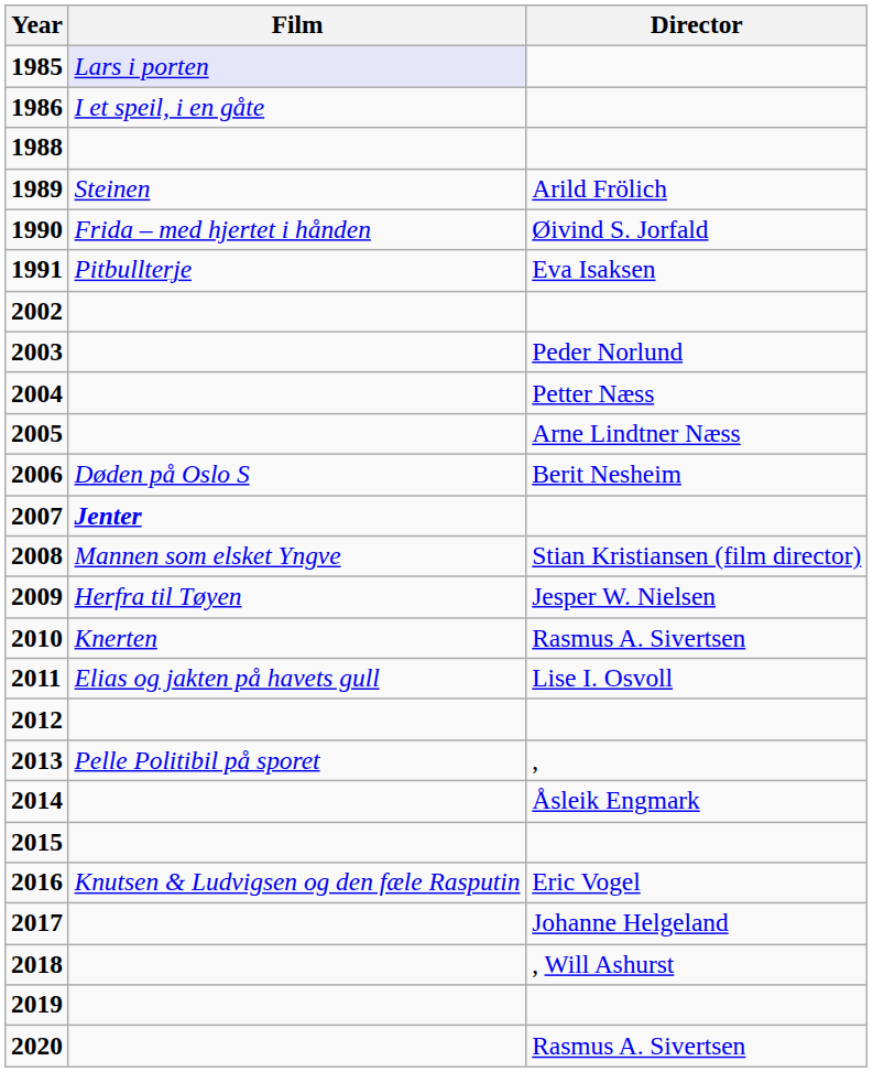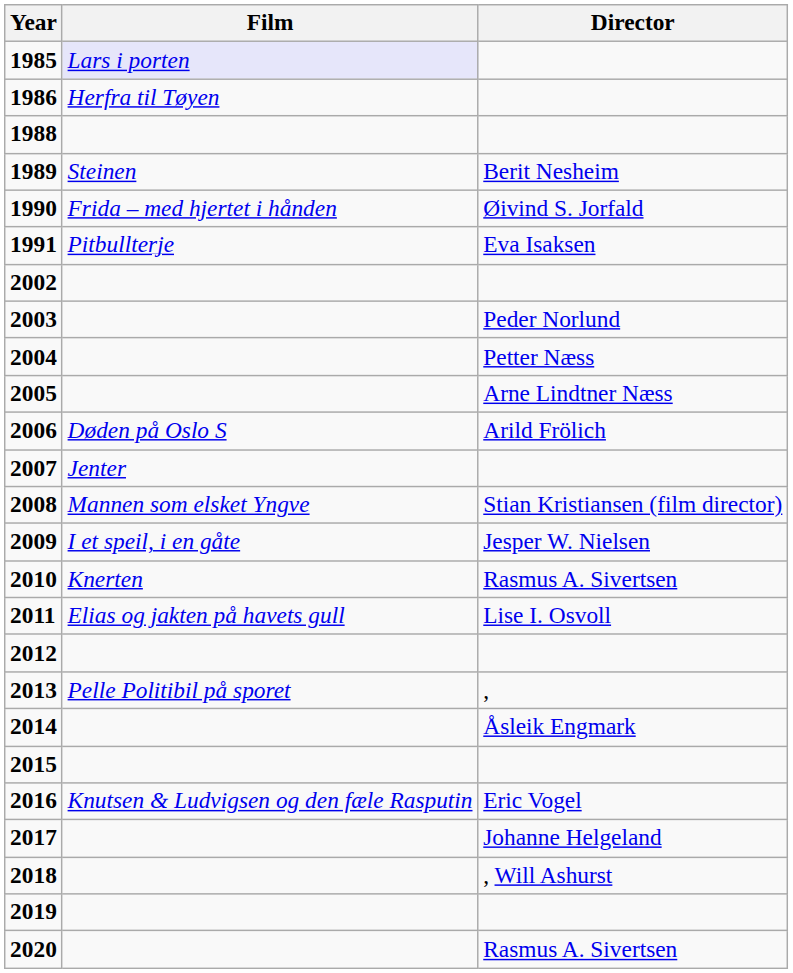 <table class="wikitable">
 <tr style="background:#EFEFEF">
 <th>Year</th>
 <th>Film</th>
 <th>Director</th>
 </tr>
 <tr>
 <td><strong>1985</strong></td>
 <td style="background: lavender;"><em><a href='#'>Lars i porten</a></em></td>
 <td></td>
 </tr>
 <tr>
 <td><strong>1986</strong></td>
-<td><em><a href='#'>I et speil, i en gåte</a></em></td>
+<td><em><a href='#'>Herfra til Tøyen</a></em></td>
 <td></td>
 </tr>
 <tr>
 <td><strong>1988</strong></td>
 <td><em></em></td>
 <td></td>
 </tr>
 <tr>
 <td><strong>1989</strong></td>
 <td><em><a href='#'>Steinen</a></em></td>
-<td><a href='#'>Arild Frölich</a></td>
+<td><a href='#'>Berit Nesheim</a></td>
 </tr>
 <tr>
 <td><strong>1990</strong></td>
 <td><em><a href='#'>Frida – med hjertet i hånden</a></em></td>
 <td><a href='#'>Øivind S. Jorfald</a></td>
 </tr>
 <tr>
 <td><strong>1991</strong></td>
 <td><em><a href='#'>Pitbullterje</a></em></td>
 <td><a href='#'>Eva Isaksen</a></td>
 </tr>
 <tr>
 <td><strong>2002</strong></td>
 <td><em></em></td>
 <td></td>
 </tr>
 <tr>
 <td><strong>2003</strong></td>
 <td><em></em></td>
 <td><a href='#'>Peder Norlund</a></td>
 </tr>
 <tr>
 <td><strong>2004</strong></td>
 <td><em></em></td>
 <td><a href='#'>Petter Næss</a></td>
 </tr>
 <tr>
 <td><strong>2005</strong></td>
 <td><em></em></td>
 <td><a href='#'>Arne Lindtner Næss</a></td>
 </tr>
 <tr>
 <td><strong>2006</strong></td>
 <td><em><a href='#'>Døden på Oslo S</a></em></td>
-<td><a href='#'>Berit Nesheim</a></td>
+<td><a href='#'>Arild Frölich</a></td>
 </tr>
 <tr>
 <td><strong>2007</strong></td>
-<td><strong><em><a href='#'>Jenter</a></em></strong></td>
+<td><em><a href='#'>Jenter</a></em></td>
 <td></td>
 </tr>
 <tr>
 <td><strong>2008</strong></td>
 <td><em><a href='#'>Mannen som elsket Yngve</a></em></td>
 <td><a href='#'>Stian Kristiansen (film director)</a></td>
 </tr>
 <tr>
 <td><strong>2009</strong></td>
-<td><em><a href='#'>Herfra til Tøyen</a></em></td>
+<td><em><a href='#'>I et speil, i en gåte</a></em></td>
 <td><a href='#'>Jesper W. Nielsen</a></td>
 </tr>
 <tr>
 <td><strong>2010</strong></td>
 <td><em><a href='#'>Knerten</a></em></td>
 <td><a href='#'>Rasmus A. Sivertsen</a></td>
 </tr>
 <tr>
 <td><strong>2011</strong></td>
 <td><em><a href='#'>Elias og jakten på havets gull</a></em></td>
 <td><a href='#'>Lise I. Osvoll</a></td>
 </tr>
 <tr>
 <td><strong>2012</strong></td>
 <td><em></em></td>
 <td></td>
 </tr>
 <tr>
 <td><strong>2013</strong></td>
 <td><em><a href='#'>Pelle Politibil på sporet</a></em></td>
 <td>, </td>
 </tr>
 <tr>
 <td><strong>2014</strong></td>
 <td><em></em></td>
 <td><a href='#'>Åsleik Engmark</a></td>
 </tr>
 <tr>
 <td><strong>2015</strong></td>
 <td><em></em></td>
 <td></td>
 </tr>
 <tr>
 <td><strong>2016</strong></td>
 <td><em><a href='#'>Knutsen & Ludvigsen og den fæle Rasputin</a></em></td>
 <td><a href='#'>Eric Vogel</a></td>
 </tr>
 <tr>
 <td><strong>2017</strong></td>
 <td><em></em></td>
 <td><a href='#'>Johanne Helgeland</a></td>
 </tr>
 <tr>
 <td><strong>2018</strong></td>
 <td><em></em></td>
 <td>, <a href='#'>Will Ashurst</a></td>
 </tr>
 <tr>
 <td><strong>2019</strong></td>
 <td><em></em></td>
 <td></td>
 </tr>
 <tr>
 <td><strong>2020</strong></td>
 <td><em></em></td>
 <td><a href='#'>Rasmus A. Sivertsen</a></td>
 </tr>
 </table>
